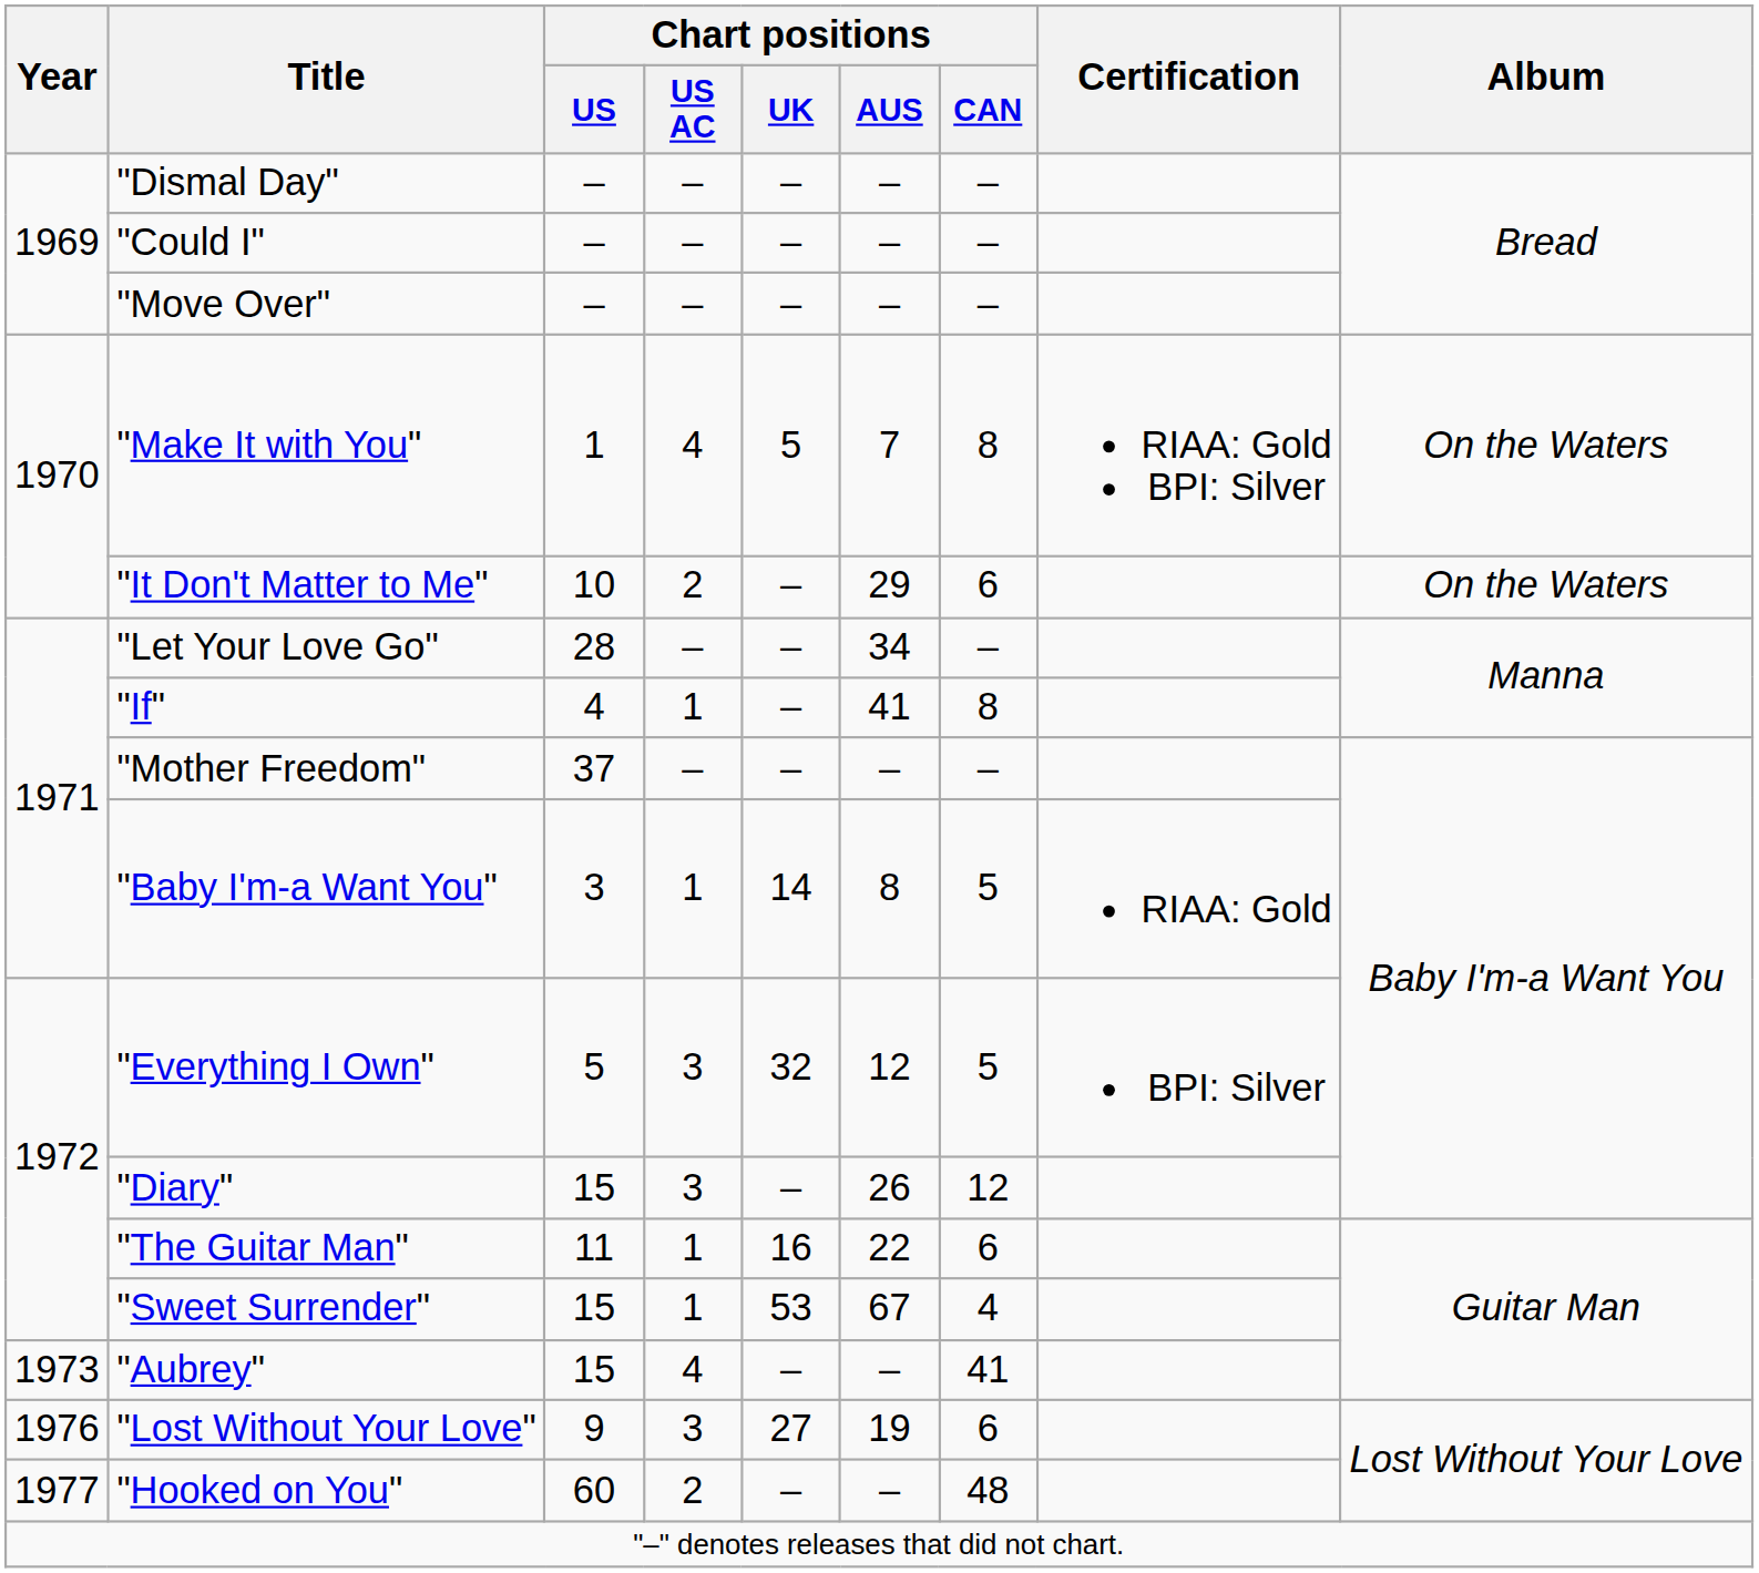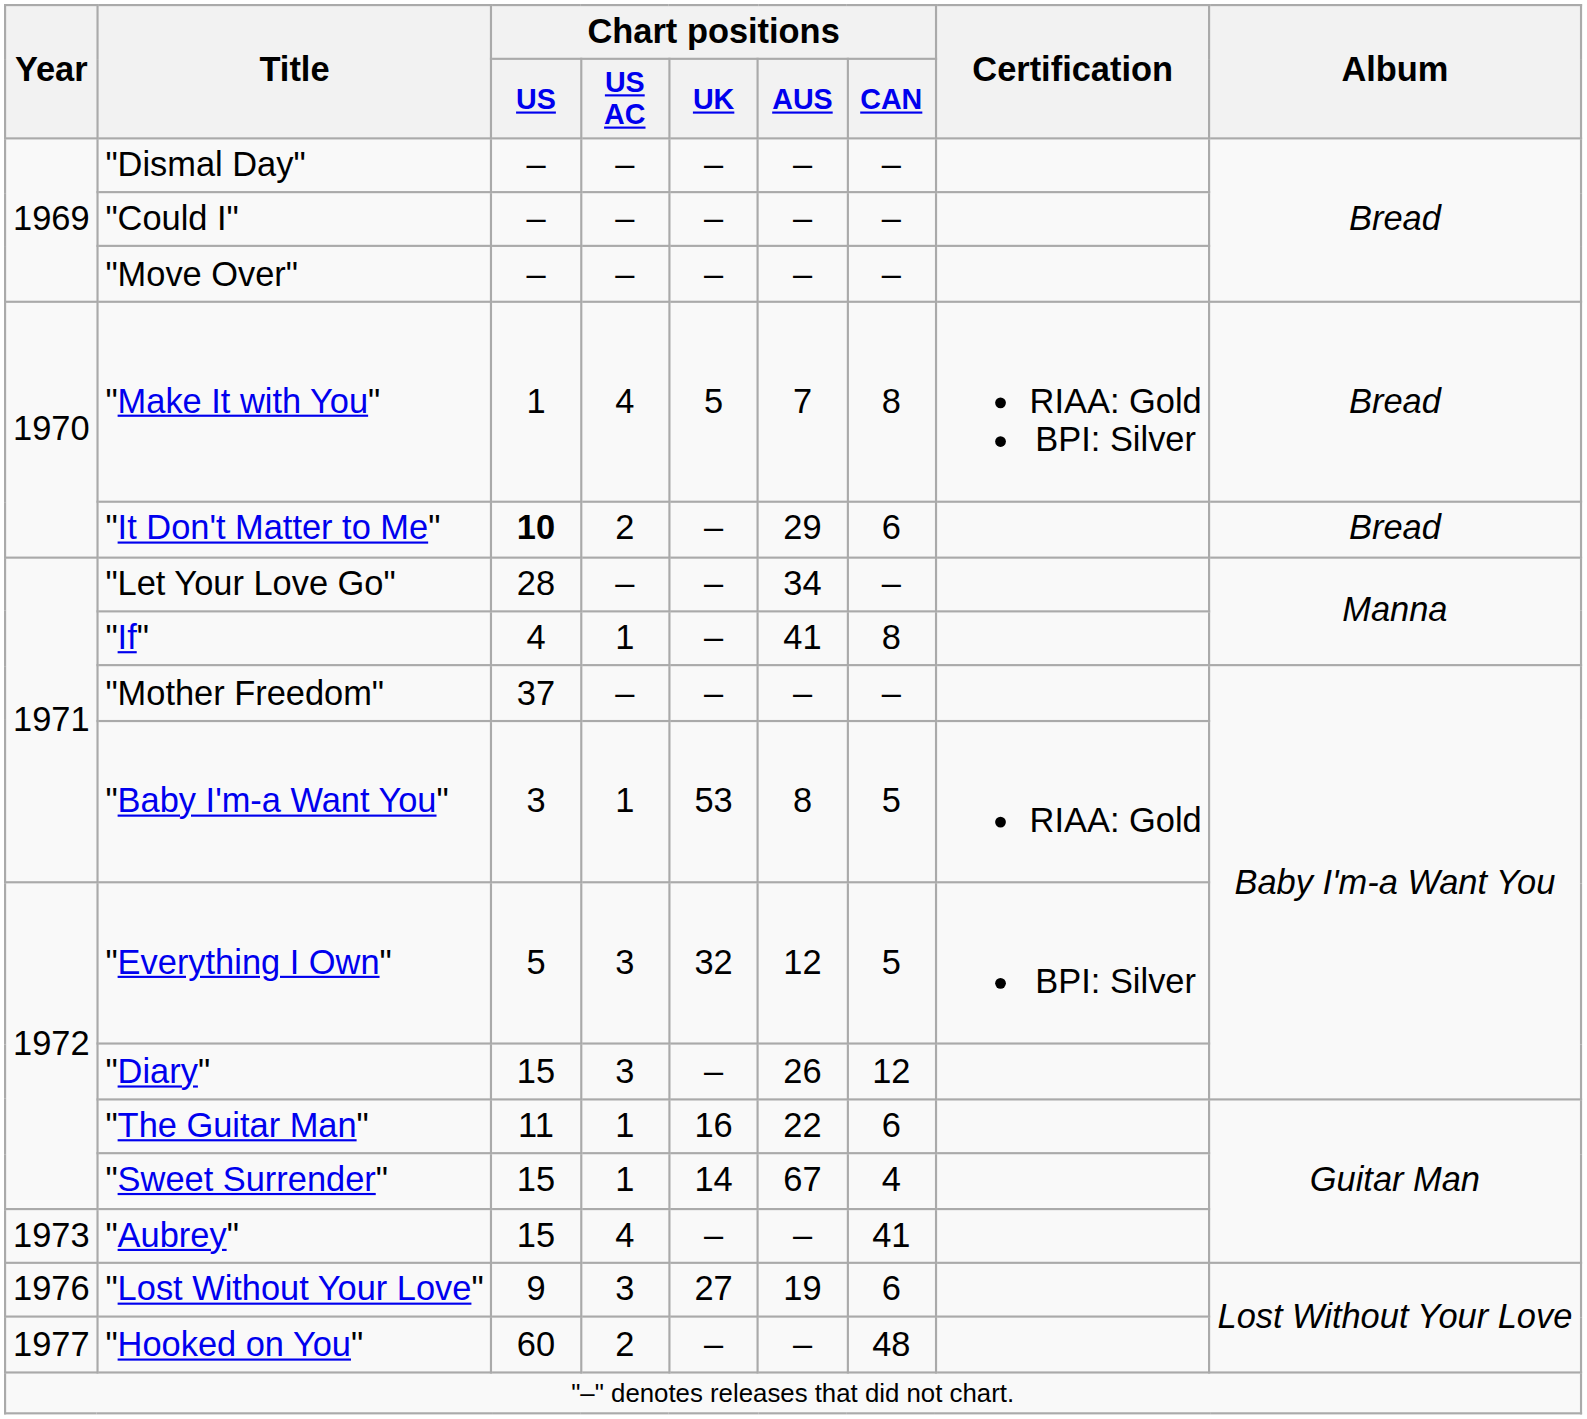 <table class="wikitable" style="text-align:center;">
 <tr>
 <th rowspan="2">Year</th>
 <th rowspan="2">Title</th>
 <th colspan="5">Chart positions</th>
 <th rowspan="2">Certification</th>
 <th rowspan="2">Album</th>
 </tr>
 <tr style="font-size:smaller;">
 <th width="35"><a href='#'>US</a><br></th>
 <th width="35"><a href='#'>US AC</a><br></th>
 <th width="35"><a href='#'>UK</a><br></th>
 <th width="35"><a href='#'>AUS</a><br></th>
 <th width="35"><a href='#'>CAN</a><br></th>
 </tr>
 <tr>
 <td rowspan="3">1969</td>
 <td align="left">"Dismal Day"</td>
 <td>–</td>
 <td>–</td>
 <td>–</td>
 <td>–</td>
 <td>–</td>
 <td></td>
 <td rowspan="3"><em>Bread</em></td>
 </tr>
 <tr>
 <td align="left">"Could I"</td>
 <td>–</td>
 <td>–</td>
 <td>–</td>
 <td>–</td>
 <td>–</td>
 <td></td>
 </tr>
 <tr>
 <td align="left">"Move Over"</td>
 <td>–</td>
 <td>–</td>
 <td>–</td>
 <td>–</td>
 <td>–</td>
 <td></td>
 </tr>
 <tr>
 <td rowspan="2">1970</td>
 <td align="left">"<a href='#'>Make It with You</a>"</td>
 <td>1</td>
 <td>4</td>
 <td>5</td>
 <td>7</td>
 <td>8</td>
 <td><br><ul><li>RIAA: Gold</li><li>BPI: Silver</li></ul></td>
-<td><em>On the Waters</em></td>
+<td><em>Bread</em></td>
 </tr>
 <tr>
 <td align="left">"<a href='#'>It Don't Matter to Me</a>"</td>
-<td>10</td>
+<td><strong>10</strong></td>
 <td>2</td>
 <td>–</td>
 <td>29</td>
 <td>6</td>
 <td></td>
-<td><em>On the Waters</em></td>
+<td><em>Bread</em></td>
 </tr>
 <tr>
 <td rowspan="4">1971</td>
 <td align="left">"Let Your Love Go"</td>
 <td>28</td>
 <td>–</td>
 <td>–</td>
 <td>34</td>
 <td>–</td>
 <td></td>
 <td rowspan="2"><em>Manna</em></td>
 </tr>
 <tr>
 <td align="left">"<a href='#'>If</a>"</td>
 <td>4</td>
 <td>1</td>
 <td>–</td>
 <td>41</td>
 <td>8</td>
 <td></td>
 </tr>
 <tr>
 <td align="left">"Mother Freedom"</td>
 <td>37</td>
 <td>–</td>
 <td>–</td>
 <td>–</td>
 <td>–</td>
 <td></td>
 <td rowspan="4"><em>Baby I'm-a Want You</em></td>
 </tr>
 <tr>
 <td align="left">"<a href='#'>Baby I'm-a Want You</a>"</td>
 <td>3</td>
 <td>1</td>
-<td>14</td>
+<td>53</td>
 <td>8</td>
 <td>5</td>
 <td><br><ul><li>RIAA: Gold</li></ul></td>
 </tr>
 <tr>
 <td rowspan="4">1972</td>
 <td align="left">"<a href='#'>Everything I Own</a>"</td>
 <td>5</td>
 <td>3</td>
 <td>32</td>
 <td>12</td>
 <td>5</td>
 <td><br><ul><li>BPI: Silver</li></ul></td>
 </tr>
 <tr>
 <td align="left">"<a href='#'>Diary</a>"</td>
 <td>15</td>
 <td>3</td>
 <td>–</td>
 <td>26</td>
 <td>12</td>
 <td></td>
 </tr>
 <tr>
 <td align="left">"<a href='#'>The Guitar Man</a>"</td>
 <td>11</td>
 <td>1</td>
 <td>16</td>
 <td>22</td>
 <td>6</td>
 <td></td>
 <td rowspan="3"><em>Guitar Man</em></td>
 </tr>
 <tr>
 <td align="left">"<a href='#'>Sweet Surrender</a>"</td>
 <td>15</td>
 <td>1</td>
-<td>53</td>
+<td>14</td>
 <td>67</td>
 <td>4</td>
 <td></td>
 </tr>
 <tr>
 <td>1973</td>
 <td align="left">"<a href='#'>Aubrey</a>"</td>
 <td>15</td>
 <td>4</td>
 <td>–</td>
 <td>–</td>
 <td>41</td>
 <td></td>
 </tr>
 <tr>
 <td>1976</td>
 <td align="left">"<a href='#'>Lost Without Your Love</a>"</td>
 <td>9</td>
 <td>3</td>
 <td>27</td>
 <td>19</td>
 <td>6</td>
 <td></td>
 <td rowspan="2"><em>Lost Without Your Love</em></td>
 </tr>
 <tr>
 <td>1977</td>
 <td align="left">"<a href='#'>Hooked on You</a>"</td>
 <td>60</td>
 <td>2</td>
 <td>–</td>
 <td>–</td>
 <td>48</td>
 <td></td>
 </tr>
 <tr>
 <td colspan="9" style="text-align:center; font-size:9pt;">"–" denotes releases that did not chart.</td>
 </tr>
 </table>
